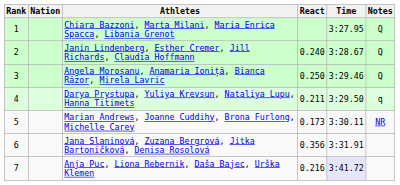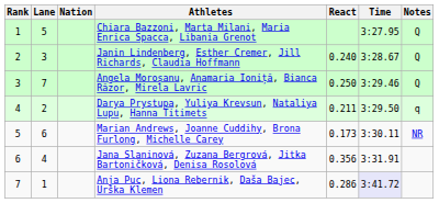 <table class="wikitable sortable" style="text-align:center">
 <tr>
 <th>Rank</th>
+<th>Lane</th>
 <th>Nation</th>
 <th>Athletes</th>
 <th>React</th>
 <th>Time</th>
 <th>Notes</th>
 </tr>
 <tr bgcolor=ccffcc>
 <td>1</td>
+<td>5</td>
 <td align=left></td>
 <td align=left><a href='#'>Chiara Bazzoni</a>, <a href='#'>Marta Milani</a>, <a href='#'>Maria Enrica Spacca</a>, <a href='#'>Libania Grenot</a></td>
 <td></td>
 <td>3:27.95</td>
 <td>Q</td>
 </tr>
 <tr bgcolor=ccffcc>
 <td>2</td>
+<td>3</td>
 <td align=left></td>
 <td align=left><a href='#'>Janin Lindenberg</a>, <a href='#'>Esther Cremer</a>, <a href='#'>Jill Richards</a>, <a href='#'>Claudia Hoffmann</a></td>
 <td>0.240</td>
 <td>3:28.67</td>
 <td>Q</td>
 </tr>
 <tr bgcolor=ccffcc>
 <td>3</td>
+<td>7</td>
 <td align=left></td>
 <td align=left><a href='#'>Angela Moroșanu</a>, <a href='#'>Anamaria Ioniță</a>, <a href='#'>Bianca Răzor</a>, <a href='#'>Mirela Lavric</a></td>
 <td>0.250</td>
 <td>3:29.46</td>
 <td>Q</td>
 </tr>
 <tr bgcolor=ddffdd>
 <td>4</td>
+<td>2</td>
 <td align=left></td>
 <td align=left><a href='#'>Darya Prystupa</a>, <a href='#'>Yuliya Krevsun</a>, <a href='#'>Nataliya Lupu</a>, <a href='#'>Hanna Titimets</a></td>
 <td>0.211</td>
 <td>3:29.50</td>
 <td>q</td>
 </tr>
 <tr>
 <td>5</td>
+<td>6</td>
 <td align=left></td>
 <td align=left><a href='#'>Marian Andrews</a>, <a href='#'>Joanne Cuddihy</a>, <a href='#'>Brona Furlong</a>, <a href='#'>Michelle Carey</a></td>
 <td>0.173</td>
 <td>3:30.11</td>
 <td><a href='#'>NR</a></td>
 </tr>
 <tr>
 <td>6</td>
+<td>4</td>
 <td align=left></td>
 <td align=left><a href='#'>Jana Slaninová</a>, <a href='#'>Zuzana Bergrová</a>, <a href='#'>Jitka Bartoničková</a>, <a href='#'>Denisa Rosolová</a></td>
 <td>0.356</td>
 <td>3:31.91</td>
 <td></td>
 </tr>
 <tr>
 <td>7</td>
+<td>1</td>
 <td align=left></td>
 <td align=left><a href='#'>Anja Puc</a>, <a href='#'>Liona Rebernik</a>, <a href='#'>Daša Bajec</a>, <a href='#'>Urška Klemen</a></td>
-<td>0.216</td>
+<td>0.286</td>
 <td style="background: lavender;">3:41.72</td>
 <td></td>
 </tr>
 </table>
